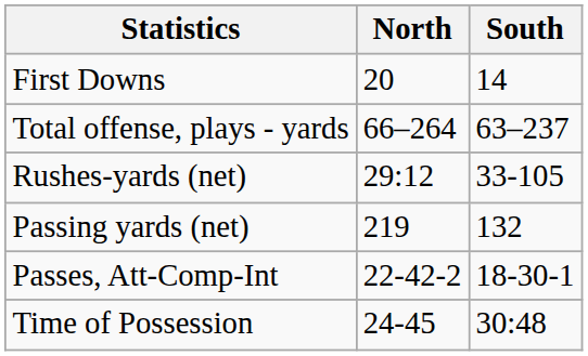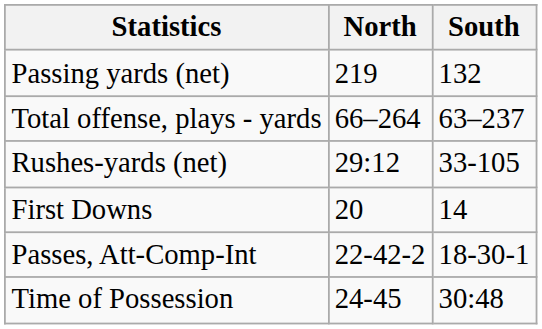 <table class="wikitable">
 <tr>
 <th>Statistics</th>
 <th>North</th>
 <th>South</th>
 </tr>
 <tr>
-<td>First Downs</td>
-<td>20</td>
-<td>14</td>
+<td>Passing yards (net)</td>
+<td>219</td>
+<td>132</td>
 </tr>
 <tr>
 <td>Total offense, plays - yards</td>
 <td>66–264</td>
 <td>63–237</td>
 </tr>
 <tr>
 <td>Rushes-yards (net)</td>
 <td>29:12</td>
 <td>33-105</td>
 </tr>
 <tr>
-<td>Passing yards (net)</td>
-<td>219</td>
-<td>132</td>
+<td>First Downs</td>
+<td>20</td>
+<td>14</td>
 </tr>
 <tr>
 <td>Passes, Att-Comp-Int</td>
 <td>22-42-2</td>
 <td>18-30-1</td>
 </tr>
 <tr>
 <td>Time of Possession</td>
 <td>24-45</td>
 <td>30:48</td>
 </tr>
 </table>
